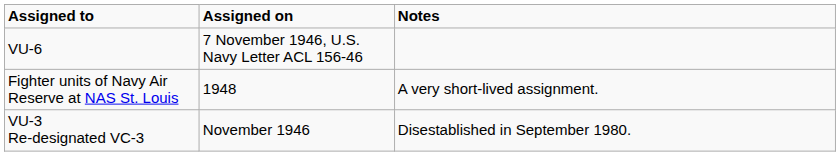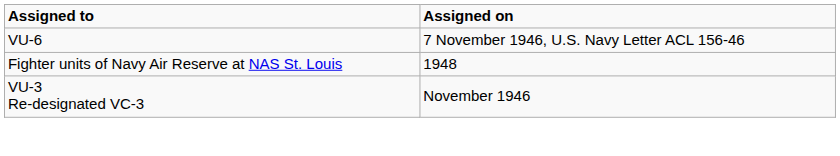 <table class="wikitable" style="width: 70%;">
 <tr>
 <td style="width: 200px;"><strong>Assigned to</strong></td>
 <td style="width: 200px;"><strong>Assigned on</strong></td>
-<td><strong>Notes</strong></td>
 </tr>
 <tr>
 <td>VU-6</td>
 <td>7 November 1946, U.S. Navy Letter ACL 156-46</td>
-<td></td>
 </tr>
 <tr>
 <td>Fighter units of Navy Air Reserve at <a href='#'>NAS St. Louis</a></td>
 <td>1948</td>
-<td>A very short-lived assignment.</td>
 </tr>
 <tr>
 <td>VU-3<br>Re-designated VC-3</td>
 <td>November 1946</td>
-<td>Disestablished in September 1980.</td>
 </tr>
 </table>
